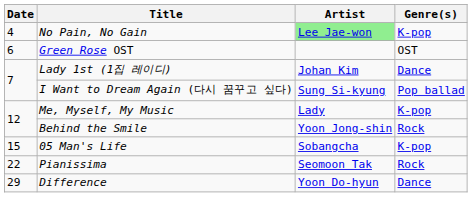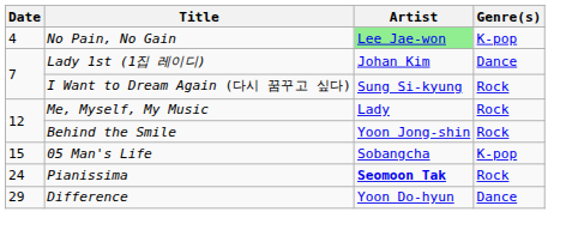 <table class="wikitable" style="text-align: left;">
 <tr>
 <th>Date</th>
 <th>Title</th>
 <th>Artist</th>
 <th>Genre(s)</th>
 </tr>
 <tr>
 <td rowspan="1">4</td>
 <td><em>No Pain, No Gain</em></td>
 <td style="background: lightgreen;"><a href='#'>Lee Jae-won</a></td>
 <td><a href='#'>K-pop</a></td>
 </tr>
 <tr>
-<td>6</td>
-<td><em><a href='#'>Green Rose</a></em> OST</td>
-<td></td>
-<td>OST</td>
-</tr>
-<tr>
 <td rowspan="2">7</td>
 <td><em>Lady 1st (1집 레이디)</em></td>
 <td><a href='#'>Johan Kim</a></td>
 <td><a href='#'>Dance</a></td>
 </tr>
 <tr>
 <td><em>I Want to Dream Again</em> (다시 꿈꾸고 싶다)</td>
 <td><a href='#'>Sung Si-kyung</a></td>
-<td><a href='#'>Pop ballad</a></td>
+<td><a href='#'>Rock</a></td>
 </tr>
 <tr>
 <td rowspan="2">12</td>
 <td><em>Me, Myself, My Music</em></td>
 <td><a href='#'>Lady</a></td>
-<td><a href='#'>K-pop</a></td>
+<td><a href='#'>Rock</a></td>
 </tr>
 <tr>
 <td><em>Behind the Smile</em></td>
 <td><a href='#'>Yoon Jong-shin</a></td>
 <td><a href='#'>Rock</a></td>
 </tr>
 <tr>
 <td>15</td>
 <td><em>05 Man's Life</em></td>
 <td><a href='#'>Sobangcha</a></td>
 <td><a href='#'>K-pop</a></td>
 </tr>
 <tr>
-<td>22</td>
+<td>24</td>
 <td><em>Pianissima</em></td>
-<td><a href='#'>Seomoon Tak</a></td>
+<td><strong><a href='#'>Seomoon Tak</a></strong></td>
 <td><a href='#'>Rock</a></td>
 </tr>
 <tr>
 <td>29</td>
 <td><em>Difference</em></td>
 <td><a href='#'>Yoon Do-hyun</a></td>
 <td><a href='#'>Dance</a></td>
 </tr>
 </table>
